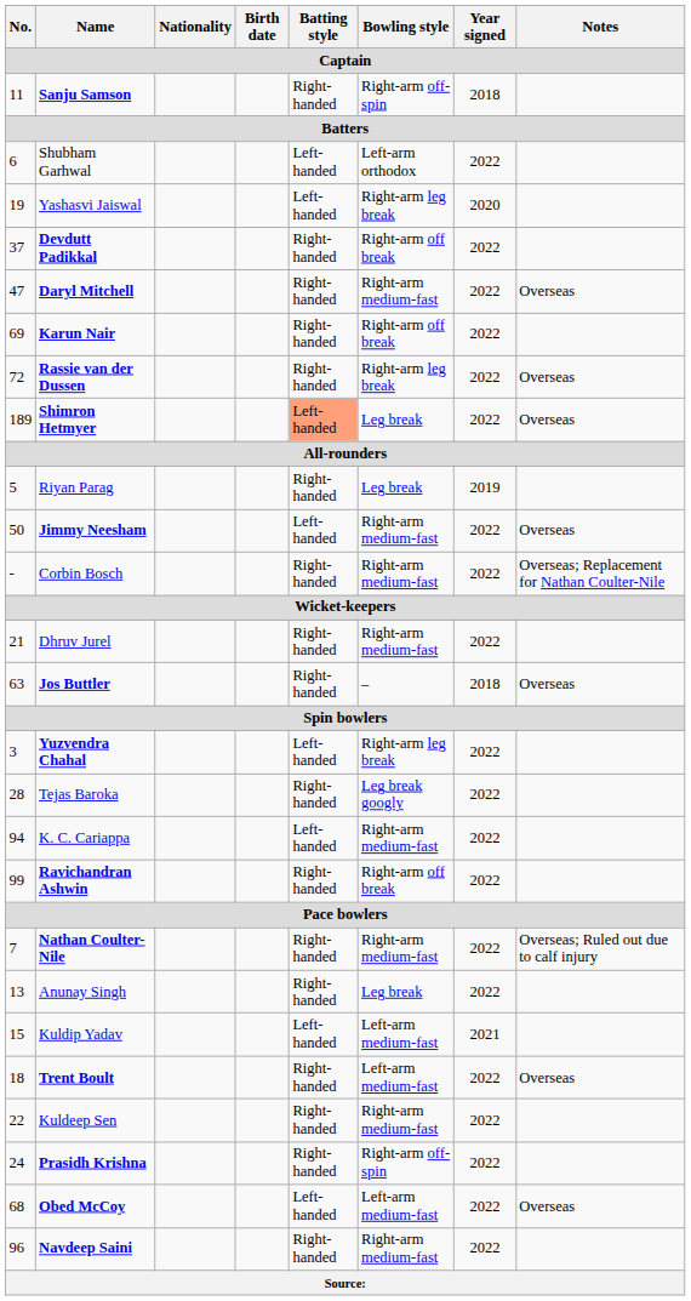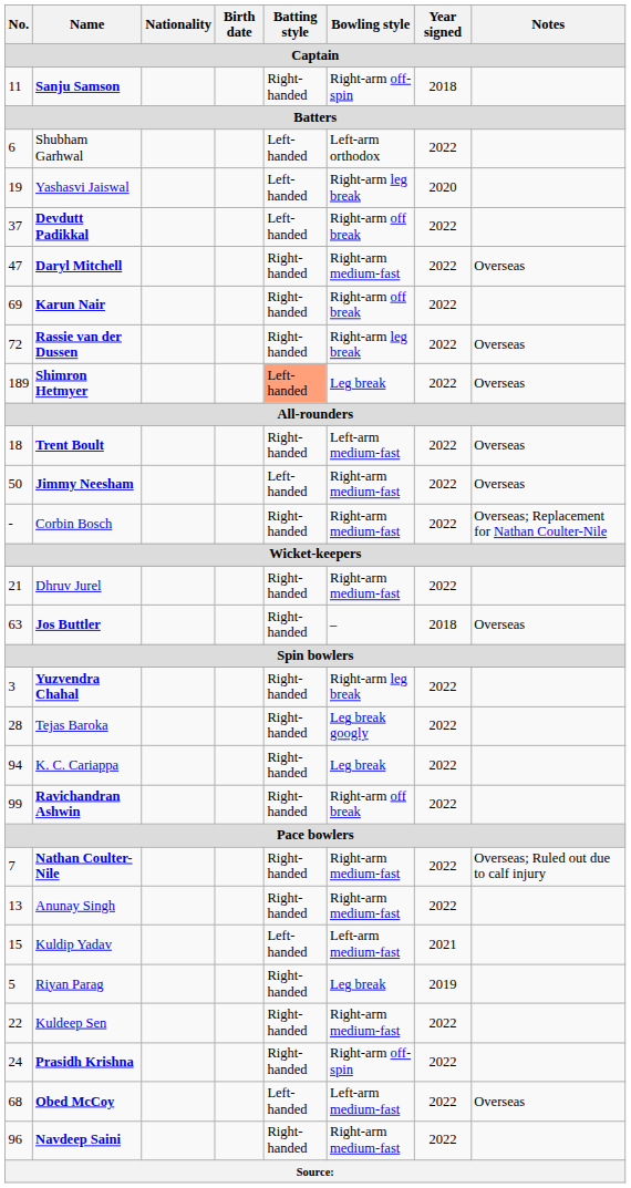 <table class="wikitable"  style="font-size:85%;">
 <tr>
 <th>No.</th>
 <th>Name</th>
 <th>Nationality</th>
 <th>Birth date</th>
 <th>Batting style</th>
 <th>Bowling style</th>
 <th>Year signed</th>
 <th>Notes</th>
 </tr>
 <tr>
 <th colspan="8"  style="background:#dcdcdc; text-align:center;">Captain</th>
 </tr>
 <tr>
 <td>11</td>
 <td><strong><a href='#'>Sanju Samson</a></strong></td>
 <td></td>
 <td></td>
 <td>Right-handed</td>
 <td>Right-arm <a href='#'>off-spin</a></td>
 <td style="text-align:center;">2018</td>
 <td></td>
 </tr>
 <tr>
 <th colspan="8"  style="background:#dcdcdc; text-align:center;">Batters</th>
 </tr>
 <tr>
 <td>6</td>
 <td>Shubham Garhwal</td>
 <td></td>
 <td></td>
 <td>Left-handed</td>
 <td>Left-arm orthodox</td>
 <td style="text-align:center;">2022</td>
 <td></td>
 </tr>
 <tr>
 <td>19</td>
 <td><a href='#'>Yashasvi Jaiswal</a></td>
 <td></td>
 <td></td>
 <td>Left-handed</td>
 <td>Right-arm <a href='#'>leg break</a></td>
 <td style="text-align:center;">2020</td>
 <td></td>
 </tr>
 <tr>
 <td>37</td>
 <td><strong><a href='#'>Devdutt Padikkal</a></strong></td>
 <td></td>
 <td></td>
-<td>Right-handed</td>
+<td>Left-handed</td>
 <td>Right-arm <a href='#'>off break</a></td>
 <td style="text-align:center;">2022</td>
 <td></td>
 </tr>
 <tr>
 <td>47</td>
 <td><strong><a href='#'>Daryl Mitchell</a></strong></td>
 <td></td>
 <td></td>
 <td>Right-handed</td>
 <td>Right-arm <a href='#'>medium-fast</a></td>
 <td style="text-align:center;">2022</td>
 <td>Overseas</td>
 </tr>
 <tr>
 <td>69</td>
 <td><strong><a href='#'>Karun Nair</a></strong></td>
 <td></td>
 <td></td>
 <td>Right-handed</td>
 <td>Right-arm <a href='#'>off break</a></td>
 <td style="text-align:center;">2022</td>
 <td></td>
 </tr>
 <tr>
 <td>72</td>
 <td><strong><a href='#'>Rassie van der Dussen</a></strong></td>
 <td></td>
 <td></td>
 <td>Right-handed</td>
 <td>Right-arm <a href='#'>leg break</a></td>
 <td style="text-align:center;">2022</td>
 <td>Overseas</td>
 </tr>
 <tr>
 <td>189</td>
 <td><strong><a href='#'>Shimron Hetmyer</a></strong></td>
 <td></td>
 <td></td>
 <td style="background: lightsalmon;">Left-handed</td>
 <td><a href='#'>Leg break</a></td>
 <td style="text-align:center;">2022</td>
 <td>Overseas</td>
 </tr>
 <tr>
 <th colspan="8"  style="background:#dcdcdc; text-align:center;">All-rounders</th>
 </tr>
 <tr>
-<td>5</td>
-<td><a href='#'>Riyan Parag</a></td>
+<td>18</td>
+<td><strong><a href='#'>Trent Boult</a></strong></td>
 <td></td>
 <td></td>
 <td>Right-handed</td>
-<td><a href='#'>Leg break</a></td>
-<td style="text-align:center;">2019</td>
-<td></td>
+<td>Left-arm <a href='#'>medium-fast</a></td>
+<td style="text-align:center;">2022</td>
+<td>Overseas</td>
 </tr>
 <tr>
 <td>50</td>
 <td><strong><a href='#'>Jimmy Neesham</a></strong></td>
 <td></td>
 <td></td>
 <td>Left-handed</td>
 <td>Right-arm <a href='#'>medium-fast</a></td>
 <td style="text-align:center;">2022</td>
 <td>Overseas</td>
 </tr>
 <tr>
 <td>-</td>
 <td><a href='#'>Corbin Bosch</a></td>
 <td></td>
 <td></td>
 <td>Right-handed</td>
 <td>Right-arm <a href='#'>medium-fast</a></td>
 <td style="text-align:center;">2022</td>
 <td>Overseas; Replacement for <a href='#'>Nathan Coulter-Nile</a></td>
 </tr>
 <tr>
 <th colspan="8"  style="background:#dcdcdc; text-align:center;">Wicket-keepers</th>
 </tr>
 <tr>
 <td>21</td>
 <td><a href='#'>Dhruv Jurel</a></td>
 <td></td>
 <td></td>
 <td>Right-handed</td>
 <td>Right-arm <a href='#'>medium-fast</a></td>
 <td style="text-align:center;">2022</td>
 <td></td>
 </tr>
 <tr>
 <td>63</td>
 <td><strong><a href='#'>Jos Buttler</a></strong></td>
 <td></td>
 <td></td>
 <td>Right-handed</td>
 <td>–</td>
 <td style="text-align:center;">2018</td>
 <td>Overseas</td>
 </tr>
 <tr>
 <th colspan="8"  style="background:#dcdcdc; text-align:center;">Spin bowlers</th>
 </tr>
 <tr>
 <td>3</td>
 <td><strong><a href='#'>Yuzvendra Chahal</a></strong></td>
 <td></td>
 <td></td>
-<td>Left-handed</td>
+<td>Right-handed</td>
 <td>Right-arm <a href='#'>leg break</a></td>
 <td style="text-align:center;">2022</td>
 <td></td>
 </tr>
 <tr>
 <td>28</td>
 <td><a href='#'>Tejas Baroka</a></td>
 <td></td>
 <td></td>
 <td>Right-handed</td>
 <td><a href='#'>Leg break</a> <a href='#'>googly</a></td>
 <td style="text-align:center;">2022</td>
 <td></td>
 </tr>
 <tr>
 <td>94</td>
 <td><a href='#'>K. C. Cariappa</a></td>
 <td></td>
 <td></td>
-<td>Left-handed</td>
-<td>Right-arm <a href='#'>medium-fast</a></td>
+<td>Right-handed</td>
+<td><a href='#'>Leg break</a></td>
 <td style="text-align:center;">2022</td>
 <td></td>
 </tr>
 <tr>
 <td>99</td>
 <td><strong><a href='#'>Ravichandran Ashwin</a></strong></td>
 <td></td>
 <td></td>
 <td>Right-handed</td>
 <td>Right-arm <a href='#'>off break</a></td>
 <td style="text-align:center;">2022</td>
 <td></td>
 </tr>
 <tr>
 <th colspan="8"  style="background:#dcdcdc; text-align:center;">Pace bowlers</th>
 </tr>
 <tr>
 <td>7</td>
 <td><strong><a href='#'>Nathan Coulter-Nile</a></strong></td>
 <td></td>
 <td></td>
 <td>Right-handed</td>
 <td>Right-arm <a href='#'>medium-fast</a></td>
 <td style="text-align:center;">2022</td>
 <td>Overseas; Ruled out due to calf injury</td>
 </tr>
 <tr>
 <td>13</td>
 <td><a href='#'>Anunay Singh</a></td>
 <td></td>
 <td></td>
 <td>Right-handed</td>
-<td><a href='#'>Leg break</a></td>
+<td>Right-arm <a href='#'>medium-fast</a></td>
 <td style="text-align:center;">2022</td>
 <td></td>
 </tr>
 <tr>
 <td>15</td>
 <td><a href='#'>Kuldip Yadav</a></td>
 <td></td>
 <td></td>
 <td>Left-handed</td>
 <td>Left-arm <a href='#'>medium-fast</a></td>
 <td style="text-align:center;">2021</td>
 <td></td>
 </tr>
 <tr>
-<td>18</td>
-<td><strong><a href='#'>Trent Boult</a></strong></td>
+<td>5</td>
+<td><a href='#'>Riyan Parag</a></td>
 <td></td>
 <td></td>
 <td>Right-handed</td>
-<td>Left-arm <a href='#'>medium-fast</a></td>
-<td style="text-align:center;">2022</td>
-<td>Overseas</td>
+<td><a href='#'>Leg break</a></td>
+<td style="text-align:center;">2019</td>
+<td></td>
 </tr>
 <tr>
 <td>22</td>
 <td><a href='#'>Kuldeep Sen</a></td>
 <td></td>
 <td></td>
 <td>Right-handed</td>
 <td>Right-arm <a href='#'>medium-fast</a></td>
 <td style="text-align:center;">2022</td>
 <td></td>
 </tr>
 <tr>
 <td>24</td>
 <td><strong><a href='#'>Prasidh Krishna</a></strong></td>
 <td></td>
 <td></td>
 <td>Right-handed</td>
 <td>Right-arm <a href='#'>off-spin</a></td>
 <td style="text-align:center;">2022</td>
 <td></td>
 </tr>
 <tr>
 <td>68</td>
 <td><strong><a href='#'>Obed McCoy</a></strong></td>
 <td></td>
 <td></td>
 <td>Left-handed</td>
 <td>Left-arm <a href='#'>medium-fast</a></td>
 <td style="text-align:center;">2022</td>
 <td>Overseas</td>
 </tr>
 <tr>
 <td>96</td>
 <td><strong><a href='#'>Navdeep Saini</a></strong></td>
 <td></td>
 <td></td>
 <td>Right-handed</td>
 <td>Right-arm <a href='#'>medium-fast</a></td>
 <td style="text-align:center;">2022</td>
 <td></td>
 </tr>
 <tr>
 <th colspan="8" style="text-align: center;"><small>Source: </small></th>
 </tr>
 </table>
